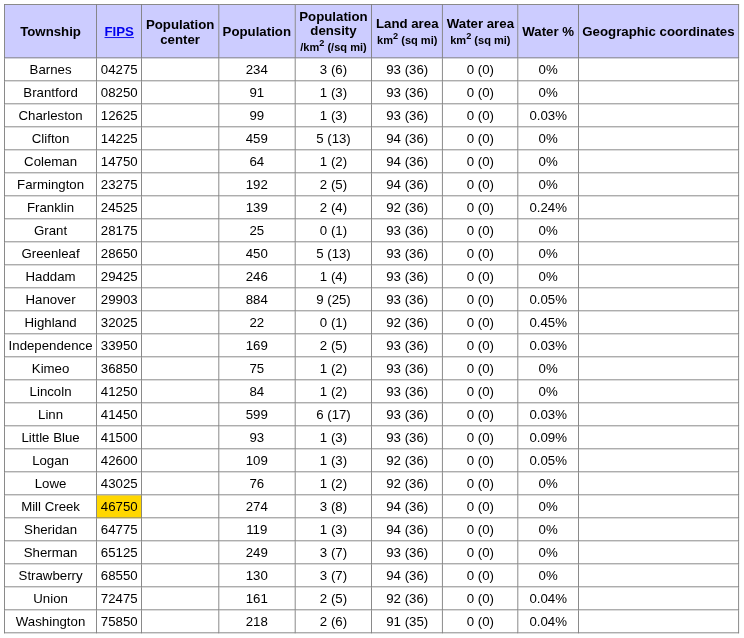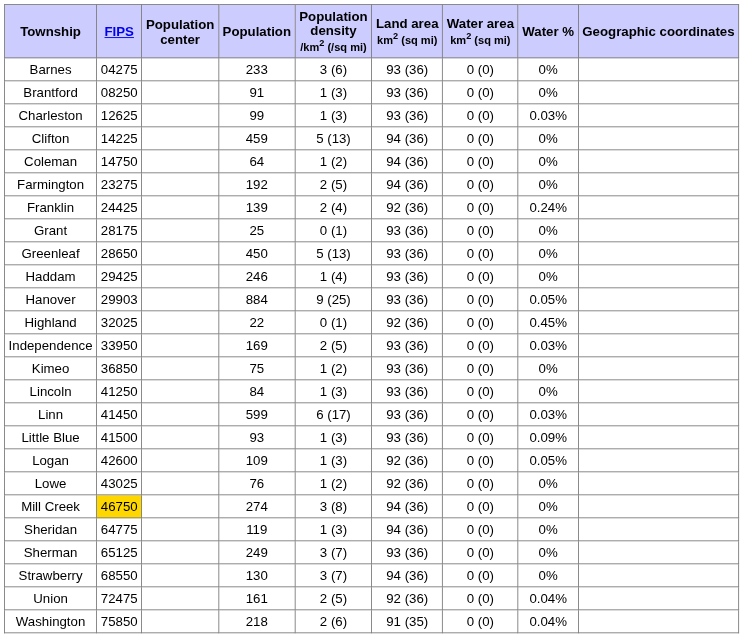 <table class="toccolours" border=1 cellspacing=0 cellpadding=4 style="text-align:center; border-collapse:collapse; font-size:90%;">
 <tr style="background:#ccccff">
 <th>Township</th>
 <th><a href='#'>FIPS</a></th>
 <th>Population<br>center</th>
 <th>Population</th>
 <th>Population<br>density<br><small>/km<sup>2</sup> (/sq mi)</small></th>
 <th>Land area<br><small>km<sup>2</sup> (sq mi)</small></th>
 <th>Water area<br><small>km<sup>2</sup> (sq mi)</small></th>
 <th>Water %</th>
 <th>Geographic coordinates</th>
 </tr>
 <tr>
 <td>Barnes</td>
 <td>04275</td>
 <td></td>
-<td>234</td>
+<td>233</td>
 <td>3 (6)</td>
 <td>93 (36)</td>
 <td>0 (0)</td>
 <td>0%</td>
 <td></td>
 </tr>
 <tr>
 <td>Brantford</td>
 <td>08250</td>
 <td></td>
 <td>91</td>
 <td>1 (3)</td>
 <td>93 (36)</td>
 <td>0 (0)</td>
 <td>0%</td>
 <td></td>
 </tr>
 <tr>
 <td>Charleston</td>
 <td>12625</td>
 <td></td>
 <td>99</td>
 <td>1 (3)</td>
 <td>93 (36)</td>
 <td>0 (0)</td>
 <td>0.03%</td>
 <td></td>
 </tr>
 <tr>
 <td>Clifton</td>
 <td>14225</td>
 <td></td>
 <td>459</td>
 <td>5 (13)</td>
 <td>94 (36)</td>
 <td>0 (0)</td>
 <td>0%</td>
 <td></td>
 </tr>
 <tr>
 <td>Coleman</td>
 <td>14750</td>
 <td></td>
 <td>64</td>
 <td>1 (2)</td>
 <td>94 (36)</td>
 <td>0 (0)</td>
 <td>0%</td>
 <td></td>
 </tr>
 <tr>
 <td>Farmington</td>
 <td>23275</td>
 <td></td>
 <td>192</td>
 <td>2 (5)</td>
 <td>94 (36)</td>
 <td>0 (0)</td>
 <td>0%</td>
 <td></td>
 </tr>
 <tr>
 <td>Franklin</td>
-<td>24525</td>
+<td>24425</td>
 <td></td>
 <td>139</td>
 <td>2 (4)</td>
 <td>92 (36)</td>
 <td>0 (0)</td>
 <td>0.24%</td>
 <td></td>
 </tr>
 <tr>
 <td>Grant</td>
 <td>28175</td>
 <td></td>
 <td>25</td>
 <td>0 (1)</td>
 <td>93 (36)</td>
 <td>0 (0)</td>
 <td>0%</td>
 <td></td>
 </tr>
 <tr>
 <td>Greenleaf</td>
 <td>28650</td>
 <td></td>
 <td>450</td>
 <td>5 (13)</td>
 <td>93 (36)</td>
 <td>0 (0)</td>
 <td>0%</td>
 <td></td>
 </tr>
 <tr>
 <td>Haddam</td>
 <td>29425</td>
 <td></td>
 <td>246</td>
 <td>1 (4)</td>
 <td>93 (36)</td>
 <td>0 (0)</td>
 <td>0%</td>
 <td></td>
 </tr>
 <tr>
 <td>Hanover</td>
 <td>29903</td>
 <td></td>
 <td>884</td>
 <td>9 (25)</td>
 <td>93 (36)</td>
 <td>0 (0)</td>
 <td>0.05%</td>
 <td></td>
 </tr>
 <tr>
 <td>Highland</td>
 <td>32025</td>
 <td></td>
 <td>22</td>
 <td>0 (1)</td>
 <td>92 (36)</td>
 <td>0 (0)</td>
 <td>0.45%</td>
 <td></td>
 </tr>
 <tr>
 <td>Independence</td>
 <td>33950</td>
 <td></td>
 <td>169</td>
 <td>2 (5)</td>
 <td>93 (36)</td>
 <td>0 (0)</td>
 <td>0.03%</td>
 <td></td>
 </tr>
 <tr>
 <td>Kimeo</td>
 <td>36850</td>
 <td></td>
 <td>75</td>
 <td>1 (2)</td>
 <td>93 (36)</td>
 <td>0 (0)</td>
 <td>0%</td>
 <td></td>
 </tr>
 <tr>
 <td>Lincoln</td>
 <td>41250</td>
 <td></td>
 <td>84</td>
-<td>1 (2)</td>
+<td>1 (3)</td>
 <td>93 (36)</td>
 <td>0 (0)</td>
 <td>0%</td>
 <td></td>
 </tr>
 <tr>
 <td>Linn</td>
 <td>41450</td>
 <td></td>
 <td>599</td>
 <td>6 (17)</td>
 <td>93 (36)</td>
 <td>0 (0)</td>
 <td>0.03%</td>
 <td></td>
 </tr>
 <tr>
 <td>Little Blue</td>
 <td>41500</td>
 <td></td>
 <td>93</td>
 <td>1 (3)</td>
 <td>93 (36)</td>
 <td>0 (0)</td>
 <td>0.09%</td>
 <td></td>
 </tr>
 <tr>
 <td>Logan</td>
 <td>42600</td>
 <td></td>
 <td>109</td>
 <td>1 (3)</td>
 <td>92 (36)</td>
 <td>0 (0)</td>
 <td>0.05%</td>
 <td></td>
 </tr>
 <tr>
 <td>Lowe</td>
 <td>43025</td>
 <td></td>
 <td>76</td>
 <td>1 (2)</td>
 <td>92 (36)</td>
 <td>0 (0)</td>
 <td>0%</td>
 <td></td>
 </tr>
 <tr>
 <td>Mill Creek</td>
 <td style="background: gold;">46750</td>
 <td></td>
 <td>274</td>
 <td>3 (8)</td>
 <td>94 (36)</td>
 <td>0 (0)</td>
 <td>0%</td>
 <td></td>
 </tr>
 <tr>
 <td>Sheridan</td>
 <td>64775</td>
 <td></td>
 <td>119</td>
 <td>1 (3)</td>
 <td>94 (36)</td>
 <td>0 (0)</td>
 <td>0%</td>
 <td></td>
 </tr>
 <tr>
 <td>Sherman</td>
 <td>65125</td>
 <td></td>
 <td>249</td>
 <td>3 (7)</td>
 <td>93 (36)</td>
 <td>0 (0)</td>
 <td>0%</td>
 <td></td>
 </tr>
 <tr>
 <td>Strawberry</td>
 <td>68550</td>
 <td></td>
 <td>130</td>
 <td>3 (7)</td>
 <td>94 (36)</td>
 <td>0 (0)</td>
 <td>0%</td>
 <td></td>
 </tr>
 <tr>
 <td>Union</td>
 <td>72475</td>
 <td></td>
 <td>161</td>
 <td>2 (5)</td>
 <td>92 (36)</td>
 <td>0 (0)</td>
 <td>0.04%</td>
 <td></td>
 </tr>
 <tr>
 <td>Washington</td>
 <td>75850</td>
 <td></td>
 <td>218</td>
 <td>2 (6)</td>
 <td>91 (35)</td>
 <td>0 (0)</td>
 <td>0.04%</td>
 <td></td>
 </tr>
 </table>
